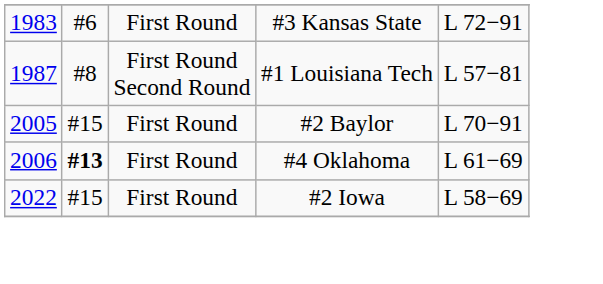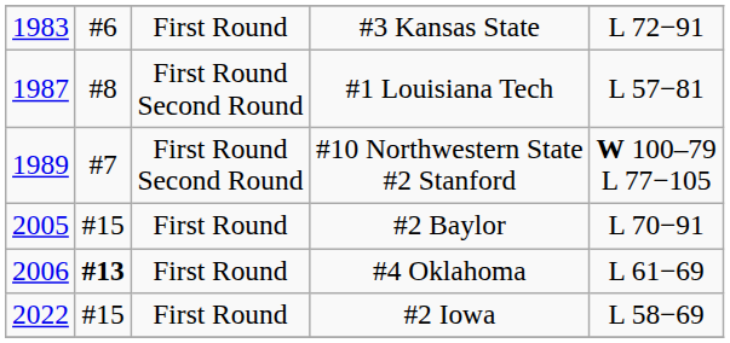 <table class="wikitable" style="text-align:center">
 <tr>
 </tr>
 <tr>
 <td rowspan=1><a href='#'>1983</a></td>
 <td>#6</td>
 <td>First Round</td>
 <td>#3 Kansas State</td>
 <td>L 72−91</td>
 </tr>
 <tr style="text-align:center;">
 <td rowspan=1><a href='#'>1987</a></td>
 <td>#8</td>
 <td>First Round<br>Second Round</td>
 <td>#1 Louisiana Tech</td>
 <td>L 57−81</td>
+</tr>
+<tr style="text-align:center;">
+<td rowspan=1><a href='#'>1989</a></td>
+<td>#7</td>
+<td>First Round<br>Second Round</td>
+<td>#10 Northwestern State<br>#2 Stanford</td>
+<td><strong>W</strong> 100–79<br>L 77−105</td>
 </tr>
 <tr style="text-align:center;">
 <td rowspan=1><a href='#'>2005</a></td>
 <td>#15</td>
 <td>First Round</td>
 <td>#2 Baylor</td>
 <td>L 70−91</td>
 </tr>
 <tr style="text-align:center;">
 <td rowspan=1><a href='#'>2006</a></td>
 <td><strong>#13</strong></td>
 <td>First Round</td>
 <td>#4 Oklahoma</td>
 <td>L 61−69</td>
 </tr>
 <tr style="text-align:center;">
 <td rowspan=1><a href='#'>2022</a></td>
 <td>#15</td>
 <td>First Round</td>
 <td>#2 Iowa</td>
 <td>L 58−69</td>
 </tr>
 <tr style="text-align:center;">
 </tr>
 </table>
